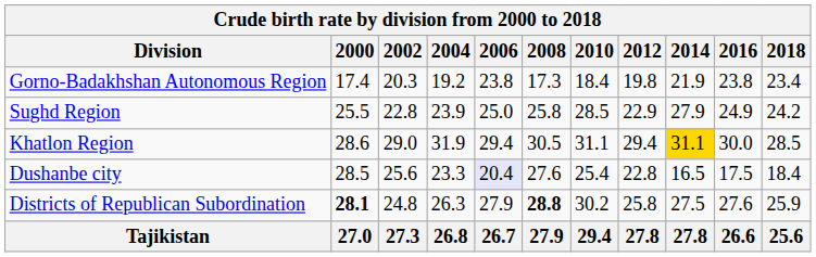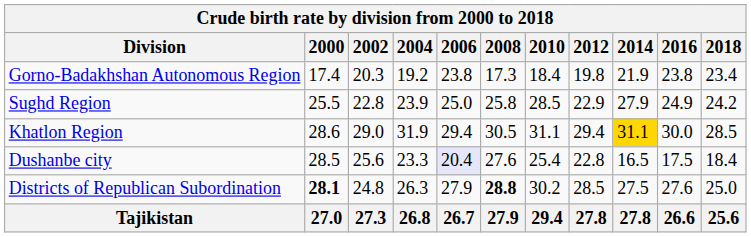 <table class="wikitable">
 <tr>
 <th colspan=19>Crude birth rate by division from 2000 to 2018</th>
 </tr>
 <tr>
 <th>Division</th>
 <th>2000</th>
 <th>2002</th>
 <th>2004</th>
 <th>2006</th>
 <th>2008</th>
 <th>2010</th>
 <th>2012</th>
 <th>2014</th>
 <th>2016</th>
 <th>2018</th>
 </tr>
 <tr>
 <td><a href='#'>Gorno-Badakhshan Autonomous Region</a></td>
 <td>17.4</td>
 <td>20.3</td>
 <td>19.2</td>
 <td>23.8</td>
 <td>17.3</td>
 <td>18.4</td>
 <td>19.8</td>
 <td>21.9</td>
 <td>23.8</td>
 <td>23.4</td>
 </tr>
 <tr>
 <td><a href='#'>Sughd Region</a></td>
 <td>25.5</td>
 <td>22.8</td>
 <td>23.9</td>
 <td>25.0</td>
 <td>25.8</td>
 <td>28.5</td>
 <td>22.9</td>
 <td>27.9</td>
 <td>24.9</td>
 <td>24.2</td>
 </tr>
 <tr>
 <td><a href='#'>Khatlon Region</a></td>
 <td>28.6</td>
 <td>29.0</td>
 <td>31.9</td>
 <td>29.4</td>
 <td>30.5</td>
 <td>31.1</td>
 <td>29.4</td>
 <td style="background: gold;">31.1</td>
 <td>30.0</td>
 <td>28.5</td>
 </tr>
 <tr>
 <td><a href='#'>Dushanbe city</a></td>
 <td>28.5</td>
 <td>25.6</td>
 <td>23.3</td>
 <td style="background: lavender;">20.4</td>
 <td>27.6</td>
 <td>25.4</td>
 <td>22.8</td>
 <td>16.5</td>
 <td>17.5</td>
 <td>18.4</td>
 </tr>
 <tr>
 <td><a href='#'>Districts of Republican Subordination</a></td>
 <td><strong>28.1</strong></td>
 <td>24.8</td>
 <td>26.3</td>
 <td>27.9</td>
 <td><strong>28.8</strong></td>
 <td>30.2</td>
-<td>25.8</td>
+<td>28.5</td>
 <td>27.5</td>
 <td>27.6</td>
-<td>25.9</td>
+<td>25.0</td>
 </tr>
 <tr>
 <th>Tajikistan</th>
 <th>27.0</th>
 <th>27.3</th>
 <th>26.8</th>
 <th>26.7</th>
 <th>27.9</th>
 <th>29.4</th>
 <th>27.8</th>
 <th>27.8</th>
 <th>26.6</th>
 <th>25.6</th>
 </tr>
 </table>
